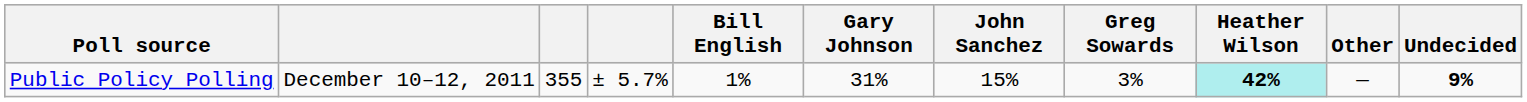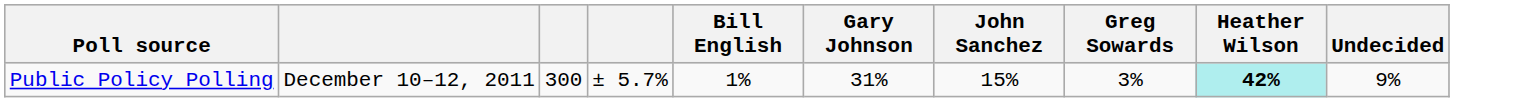 <table class="wikitable" style="text-align:center">
 <tr valign= bottom>
 <th>Poll source</th>
 <th></th>
 <th></th>
 <th></th>
 <th style="width:75px;">Bill<br>English</th>
 <th style="width:75px;">Gary<br>Johnson</th>
 <th style="width:75px;">John<br>Sanchez</th>
 <th style="width:75px;">Greg<br>Sowards</th>
 <th style="width:75px;">Heather<br>Wilson</th>
-<th>Other</th>
 <th>Undecided</th>
 </tr>
 <tr>
 <td align=left><a href='#'>Public Policy Polling</a></td>
 <td>December 10–12, 2011</td>
-<td>355</td>
+<td>300</td>
 <td>± 5.7%</td>
 <td>1%</td>
 <td>31%</td>
 <td>15%</td>
 <td>3%</td>
 <td style="background: paleturquoise;"><strong>42%</strong></td>
-<td>—</td>
-<td><strong>9%</strong></td>
+<td>9%</td>
 </tr>
 </table>
